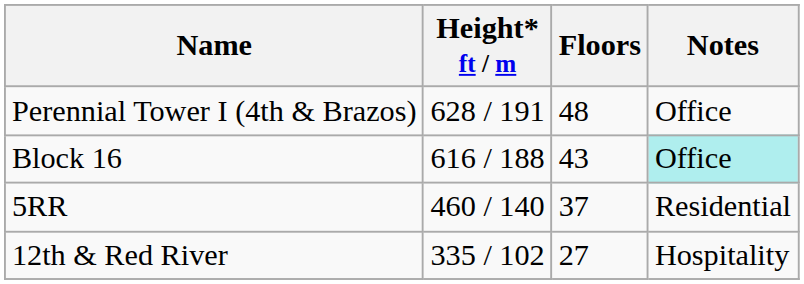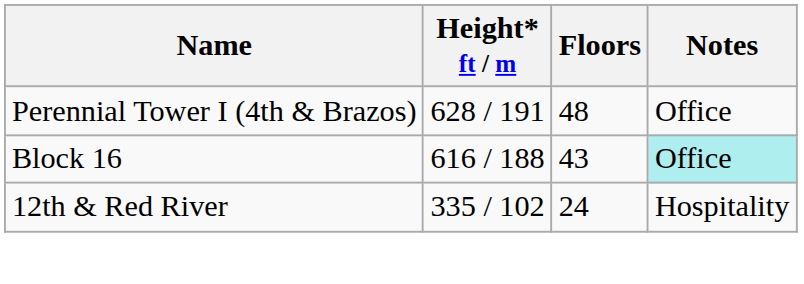 <table class="wikitable">
 <tr>
 <th>Name</th>
 <th>Height*<br><small><a href='#'>ft</a> / <a href='#'>m</a></small></th>
 <th>Floors</th>
 <th>Notes</th>
 </tr>
 <tr>
 <td>Perennial Tower I (4th & Brazos)</td>
 <td>628 / 191</td>
 <td>48</td>
 <td>Office </td>
 </tr>
 <tr>
 <td>Block 16</td>
 <td>616 / 188</td>
 <td>43</td>
 <td style="background: paleturquoise;">Office</td>
 </tr>
 <tr>
-<td>5RR</td>
-<td>460 / 140</td>
-<td>37</td>
-<td>Residential</td>
-</tr>
-<tr>
 <td>12th & Red River</td>
 <td>335 / 102</td>
-<td>27</td>
+<td>24</td>
 <td>Hospitality</td>
 </tr>
 </table>
